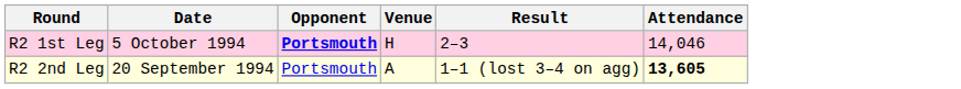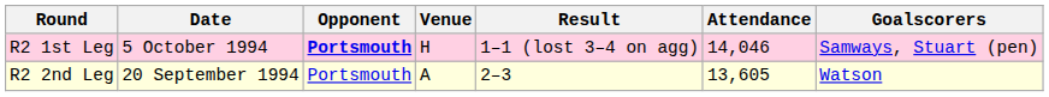 <table class="wikitable">
 <tr>
 <th>Round</th>
 <th>Date</th>
 <th>Opponent</th>
 <th>Venue</th>
 <th>Result</th>
 <th>Attendance</th>
+<th>Goalscorers</th>
 </tr>
 <tr style="background-color: #ffd0e3;">
 <td>R2 1st Leg</td>
 <td>5 October 1994</td>
 <td><strong><a href='#'>Portsmouth</a></strong></td>
 <td>H</td>
-<td>2–3</td>
+<td>1–1 (lost 3–4 on agg)</td>
 <td>14,046</td>
+<td><a href='#'>Samways</a>, <a href='#'>Stuart</a> (pen)</td>
 </tr>
 <tr style="background-color: #ffffdd;">
 <td>R2 2nd Leg</td>
 <td>20 September 1994</td>
 <td><a href='#'>Portsmouth</a></td>
 <td>A</td>
-<td>1–1 (lost 3–4 on agg)</td>
-<td><strong>13,605</strong></td>
+<td>2–3</td>
+<td>13,605</td>
+<td><a href='#'>Watson</a></td>
 </tr>
 </table>
